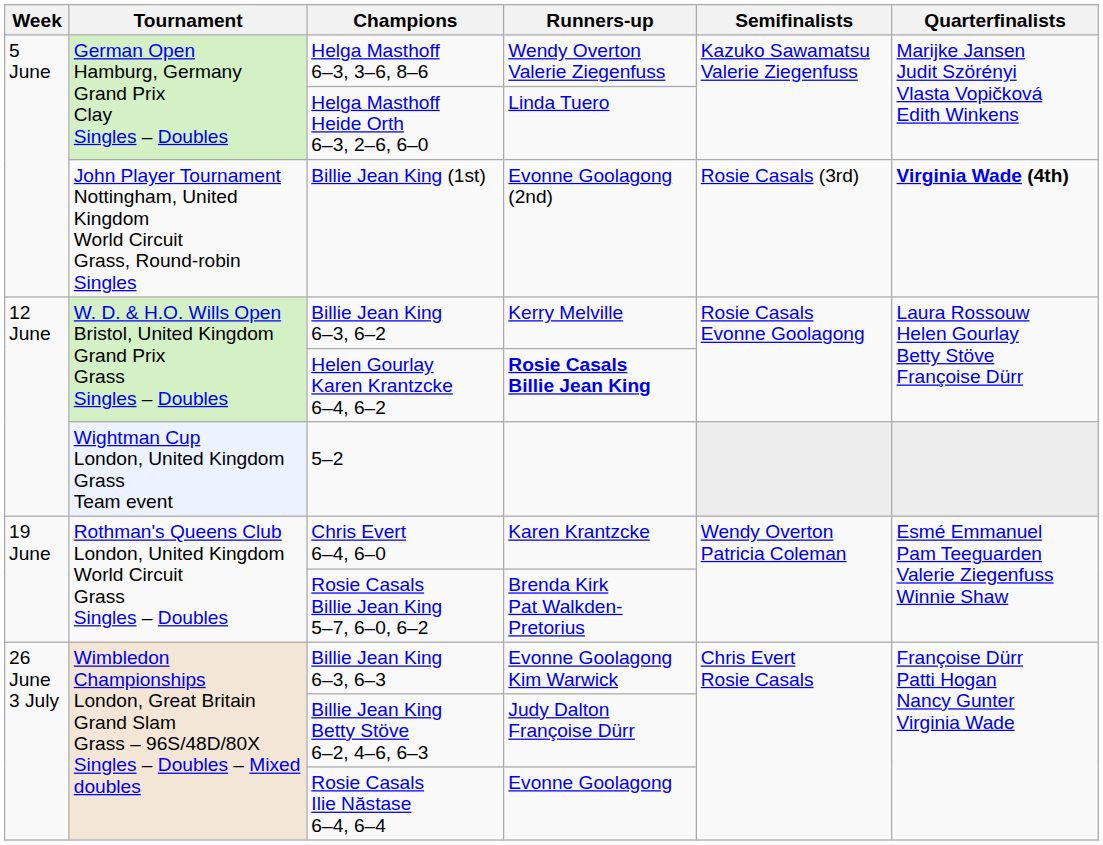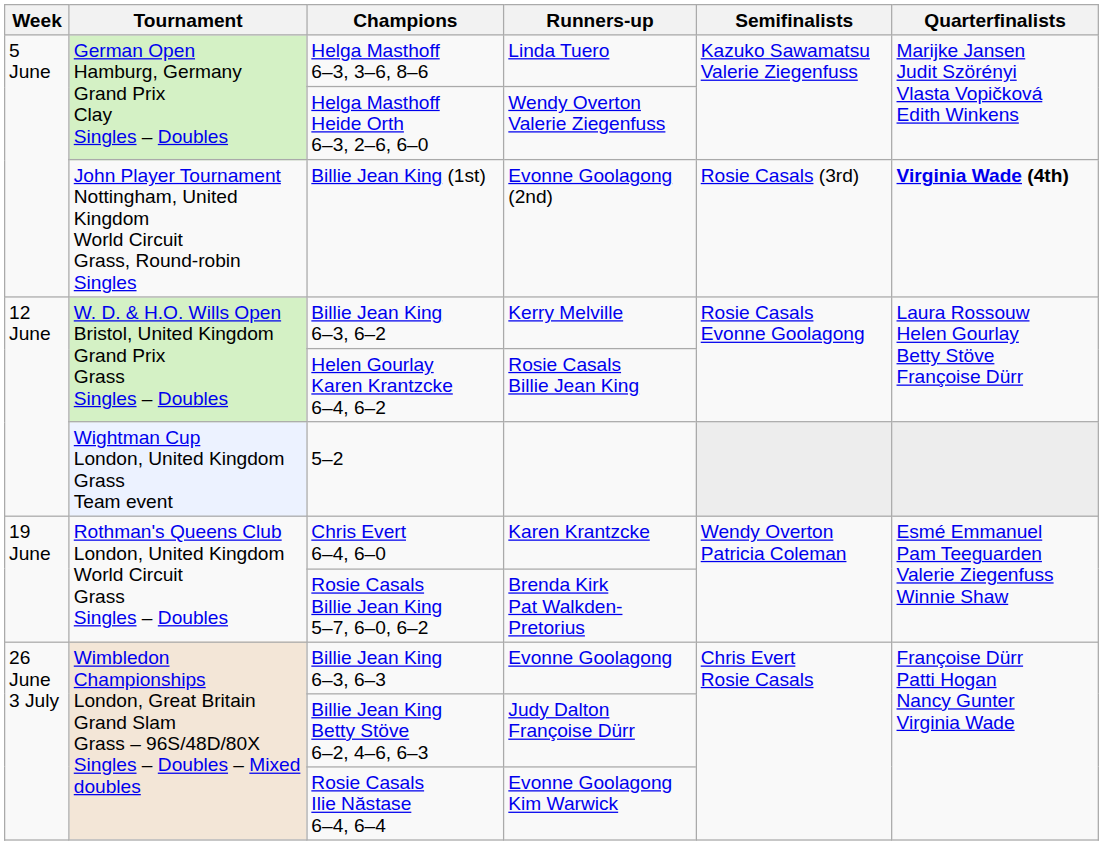 <table class=wikitable style=font-size:95%>
 <tr>
 <th style="width:48px;">Week</th>
 <th style="width:240px;">Tournament</th>
 <th style="width:200px;">Champions</th>
 <th style="width:200px;">Runners-up</th>
 <th style="width:190px;">Semifinalists</th>
 <th style="width:190px;">Quarterfinalists</th>
 </tr>
 <tr valign=top>
 <td rowspan=3>5 June</td>
 <td style="background:#D4F1C5;" rowspan="2"><a href='#'>German Open</a>  <br> Hamburg, Germany<br>Grand Prix<br> Clay<br><a href='#'>Singles</a> – <a href='#'>Doubles</a></td>
 <td> <a href='#'>Helga Masthoff</a> <br> 6–3, 3–6, 8–6</td>
-<td> <a href='#'>Wendy Overton</a> <br>  <a href='#'>Valerie Ziegenfuss</a></td>
+<td> <a href='#'>Linda Tuero</a></td>
 <td rowspan=2> <a href='#'>Kazuko Sawamatsu</a> <br>  <a href='#'>Valerie Ziegenfuss</a></td>
 <td rowspan=2> <a href='#'>Marijke Jansen</a> <br>  <a href='#'>Judit Szörényi</a> <br>  <a href='#'>Vlasta Vopičková</a> <br>  <a href='#'>Edith Winkens</a></td>
 </tr>
 <tr valign=top>
 <td> <a href='#'>Helga Masthoff</a> <br>  <a href='#'>Heide Orth</a> <br> 6–3, 2–6, 6–0</td>
-<td> <a href='#'>Linda Tuero</a></td>
+<td> <a href='#'>Wendy Overton</a> <br>  <a href='#'>Valerie Ziegenfuss</a></td>
 </tr>
 <tr valign=top>
 <td><a href='#'>John Player Tournament</a>  <br> Nottingham, United Kingdom<br>World Circuit<br> Grass, Round-robin<br><a href='#'>Singles</a></td>
 <td> <a href='#'>Billie Jean King</a> (1st)</td>
 <td> <a href='#'>Evonne Goolagong</a> (2nd)</td>
 <td> <a href='#'>Rosie Casals</a> (3rd)</td>
 <td><strong> <a href='#'>Virginia Wade</a> (4th)</strong></td>
 </tr>
 <tr valign=top>
 <td rowspan=3>12 June</td>
 <td style="background:#D4F1C5;" rowspan="2"><a href='#'>W. D. & H.O. Wills Open</a>  <br> Bristol, United Kingdom<br>Grand Prix<br> Grass<br><a href='#'>Singles</a> – <a href='#'>Doubles</a></td>
 <td> <a href='#'>Billie Jean King</a> <br> 6–3, 6–2</td>
 <td> <a href='#'>Kerry Melville</a></td>
 <td rowspan=2> <a href='#'>Rosie Casals</a> <br>  <a href='#'>Evonne Goolagong</a></td>
 <td rowspan=2> <a href='#'>Laura Rossouw</a> <br>  <a href='#'>Helen Gourlay</a> <br>  <a href='#'>Betty Stöve</a> <br>  <a href='#'>Françoise Dürr</a></td>
 </tr>
 <tr valign=top>
 <td> <a href='#'>Helen Gourlay</a> <br>  <a href='#'>Karen Krantzcke</a> <br> 6–4, 6–2</td>
-<td><strong> <a href='#'>Rosie Casals</a> <br>  <a href='#'>Billie Jean King</a></strong></td>
+<td> <a href='#'>Rosie Casals</a> <br>  <a href='#'>Billie Jean King</a></td>
 </tr>
 <tr valign=top>
 <td style="background:#ECF2FF;"><a href='#'>Wightman Cup</a><br> London, United Kingdom<br>Grass<br>Team event<br></td>
 <td><div> <br>5–2</div></td>
 <td><div></div></td>
 <td style="background:#ededed;"></td>
 <td style="background:#ededed;"></td>
 </tr>
 <tr valign=top>
 <td rowspan="2">19 June</td>
 <td rowspan="2"><a href='#'>Rothman's Queens Club</a>  <br> London, United Kingdom<br>World Circuit<br>Grass<br><a href='#'>Singles</a> – <a href='#'>Doubles</a></td>
 <td> <a href='#'>Chris Evert</a> <br> 6–4, 6–0</td>
 <td> <a href='#'>Karen Krantzcke</a></td>
 <td rowspan=2> <a href='#'>Wendy Overton</a> <br>  <a href='#'>Patricia Coleman</a></td>
 <td rowspan=2> <a href='#'>Esmé Emmanuel</a> <br>  <a href='#'>Pam Teeguarden</a> <br>  <a href='#'>Valerie Ziegenfuss</a> <br>  <a href='#'>Winnie Shaw</a></td>
 </tr>
 <tr valign=top>
 <td> <a href='#'>Rosie Casals</a><br> <a href='#'>Billie Jean King</a> <br> 5–7, 6–0, 6–2</td>
 <td> <a href='#'>Brenda Kirk</a> <br>  <a href='#'>Pat Walkden-Pretorius</a></td>
 </tr>
 <tr valign=top>
 <td rowspan=3>26 June<br>3 July</td>
 <td style="background:#F3E6D7;" rowspan=3><a href='#'>Wimbledon Championships</a><br>London, Great Britain<br>Grand Slam<br>Grass – 96S/48D/80X<br><a href='#'>Singles</a> – <a href='#'>Doubles</a> – <a href='#'>Mixed doubles</a></td>
 <td> <a href='#'>Billie Jean King</a><br>6–3, 6–3</td>
-<td> <a href='#'>Evonne Goolagong</a> <br>  <a href='#'>Kim Warwick</a></td>
+<td> <a href='#'>Evonne Goolagong</a></td>
 <td rowspan=3> <a href='#'>Chris Evert</a><br> <a href='#'>Rosie Casals</a></td>
 <td rowspan=3> <a href='#'>Françoise Dürr</a><br> <a href='#'>Patti Hogan</a><br> <a href='#'>Nancy Gunter</a><br> <a href='#'>Virginia Wade</a></td>
 </tr>
 <tr valign=top>
 <td> <a href='#'>Billie Jean King</a> <br>  <a href='#'>Betty Stöve</a><br> 6–2, 4–6, 6–3</td>
 <td> <a href='#'>Judy Dalton</a><br> <a href='#'>Françoise Dürr</a></td>
 </tr>
 <tr valign=top>
 <td> <a href='#'>Rosie Casals</a> <br>  <a href='#'>Ilie Năstase</a><br> 6–4, 6–4</td>
-<td> <a href='#'>Evonne Goolagong</a></td>
+<td> <a href='#'>Evonne Goolagong</a> <br>  <a href='#'>Kim Warwick</a></td>
 </tr>
 </table>
